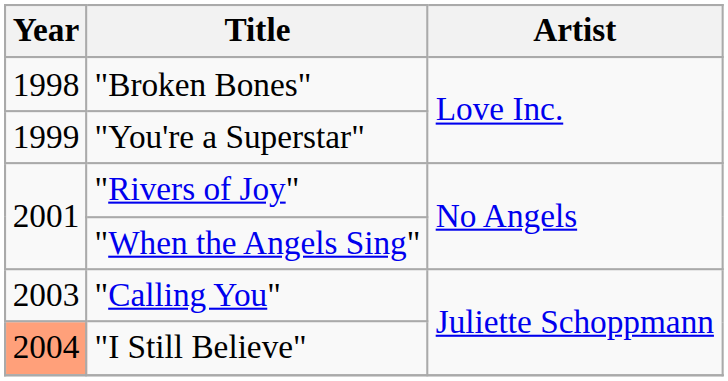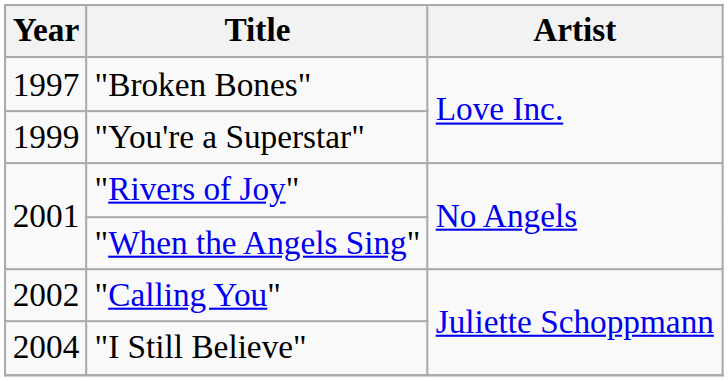 <table class="wikitable">
 <tr>
 <th>Year</th>
 <th>Title</th>
 <th>Artist</th>
 </tr>
 <tr>
-<td>1998</td>
+<td>1997</td>
 <td>"Broken Bones"</td>
 <td rowspan="2"><a href='#'>Love Inc.</a></td>
 </tr>
 <tr>
 <td>1999</td>
 <td>"You're a Superstar"</td>
 </tr>
 <tr>
 <td rowspan="2">2001</td>
 <td>"<a href='#'>Rivers of Joy</a>"</td>
 <td rowspan="2"><a href='#'>No Angels</a></td>
 </tr>
 <tr>
 <td>"<a href='#'>When the Angels Sing</a>"</td>
 </tr>
 <tr>
-<td>2003</td>
+<td>2002</td>
 <td>"<a href='#'>Calling You</a>"</td>
 <td rowspan="2"><a href='#'>Juliette Schoppmann</a></td>
 </tr>
 <tr>
-<td style="background: lightsalmon;">2004</td>
+<td>2004</td>
 <td>"I Still Believe"</td>
 </tr>
 <tr>
 </tr>
 </table>
